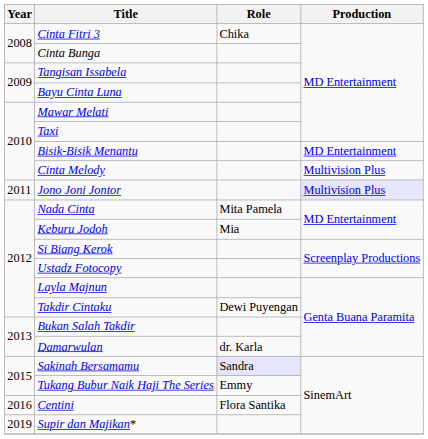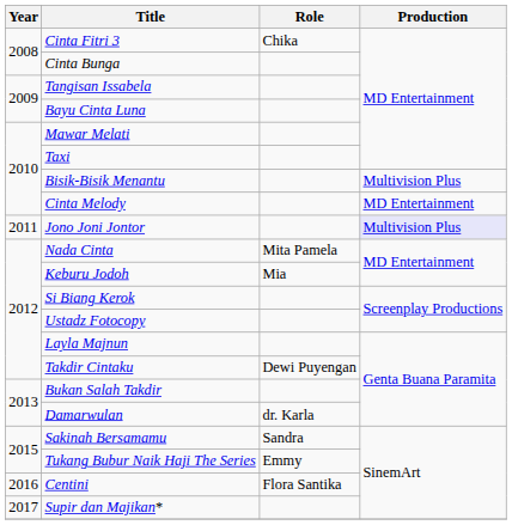 <table class="wikitable sortable">
 <tr>
 <th>Year</th>
 <th>Title</th>
 <th>Role</th>
 <th>Production</th>
 </tr>
 <tr>
 <td rowspan="2">2008</td>
 <td><em><a href='#'>Cinta Fitri 3</a></em></td>
 <td>Chika</td>
 <td rowspan="6"><a href='#'>MD Entertainment</a></td>
 </tr>
 <tr>
 <td><em>Cinta Bunga</em></td>
 <td></td>
 </tr>
 <tr>
 <td rowspan="2">2009</td>
 <td><em><a href='#'>Tangisan Issabela</a></em></td>
 <td></td>
 </tr>
 <tr>
 <td><em><a href='#'>Bayu Cinta Luna</a></em></td>
 <td></td>
 </tr>
 <tr>
 <td rowspan="4">2010</td>
 <td><em><a href='#'>Mawar Melati</a></em></td>
 <td></td>
 </tr>
 <tr>
 <td><em><a href='#'>Taxi</a></em></td>
 <td></td>
 </tr>
 <tr>
 <td><em><a href='#'>Bisik-Bisik Menantu</a></em></td>
 <td></td>
-<td><a href='#'>MD Entertainment</a></td>
+<td><a href='#'>Multivision Plus</a></td>
 </tr>
 <tr>
 <td><em><a href='#'>Cinta Melody</a></em></td>
 <td></td>
-<td><a href='#'>Multivision Plus</a></td>
+<td><a href='#'>MD Entertainment</a></td>
 </tr>
 <tr>
 <td>2011</td>
 <td><em><a href='#'>Jono Joni Jontor</a></em></td>
 <td></td>
 <td style="background: lavender;"><a href='#'>Multivision Plus</a></td>
 </tr>
 <tr>
 <td rowspan="6">2012</td>
 <td><em><a href='#'>Nada Cinta</a></em></td>
 <td>Mita Pamela</td>
 <td rowspan="2"><a href='#'>MD Entertainment</a></td>
 </tr>
 <tr>
 <td><em><a href='#'>Keburu Jodoh</a></em></td>
 <td>Mia</td>
 </tr>
 <tr>
 <td><em><a href='#'>Si Biang Kerok</a></em></td>
 <td></td>
 <td rowspan="2"><a href='#'>Screenplay Productions</a></td>
 </tr>
 <tr>
 <td><em><a href='#'>Ustadz Fotocopy</a> </em></td>
 <td></td>
 </tr>
 <tr>
 <td><em><a href='#'>Layla Majnun</a></em></td>
 <td></td>
 <td rowspan="4"><a href='#'>Genta Buana Paramita</a></td>
 </tr>
 <tr>
 <td><em><a href='#'>Takdir Cintaku</a></em></td>
 <td>Dewi Puyengan</td>
 </tr>
 <tr>
 <td rowspan="2">2013</td>
 <td><em><a href='#'>Bukan Salah Takdir</a></em></td>
 <td></td>
 </tr>
 <tr>
 <td><em><a href='#'>Damarwulan</a></em></td>
 <td>dr. Karla</td>
 </tr>
 <tr>
 <td rowspan="2">2015</td>
 <td><em><a href='#'>Sakinah Bersamamu</a></em></td>
-<td style="background: lavender;">Sandra</td>
+<td>Sandra</td>
 <td rowspan="4">SinemArt</td>
 </tr>
 <tr>
 <td><em><a href='#'>Tukang Bubur Naik Haji The Series</a></em></td>
 <td>Emmy</td>
 </tr>
 <tr>
 <td>2016</td>
 <td><em><a href='#'>Centini</a></em></td>
 <td>Flora Santika</td>
 </tr>
 <tr>
-<td>2019</td>
+<td>2017</td>
 <td><em><a href='#'>Supir dan Majikan</a></em>*</td>
 <td></td>
 </tr>
 <tr>
 </tr>
 </table>
